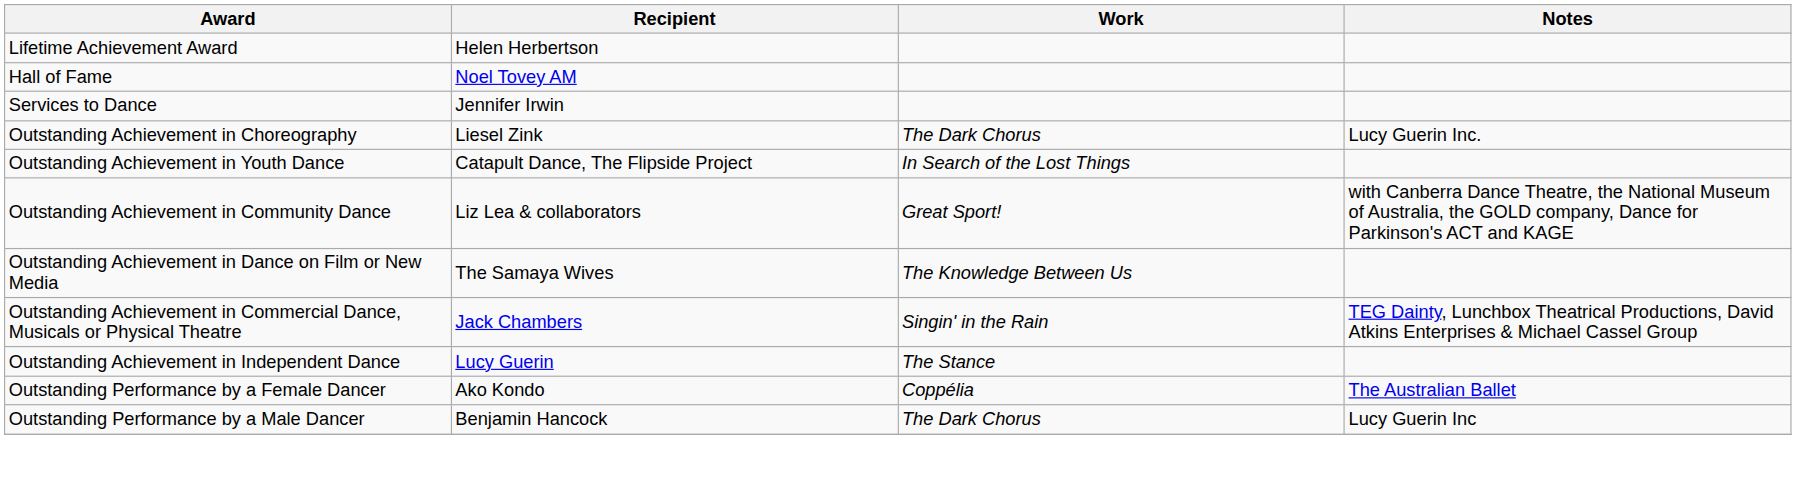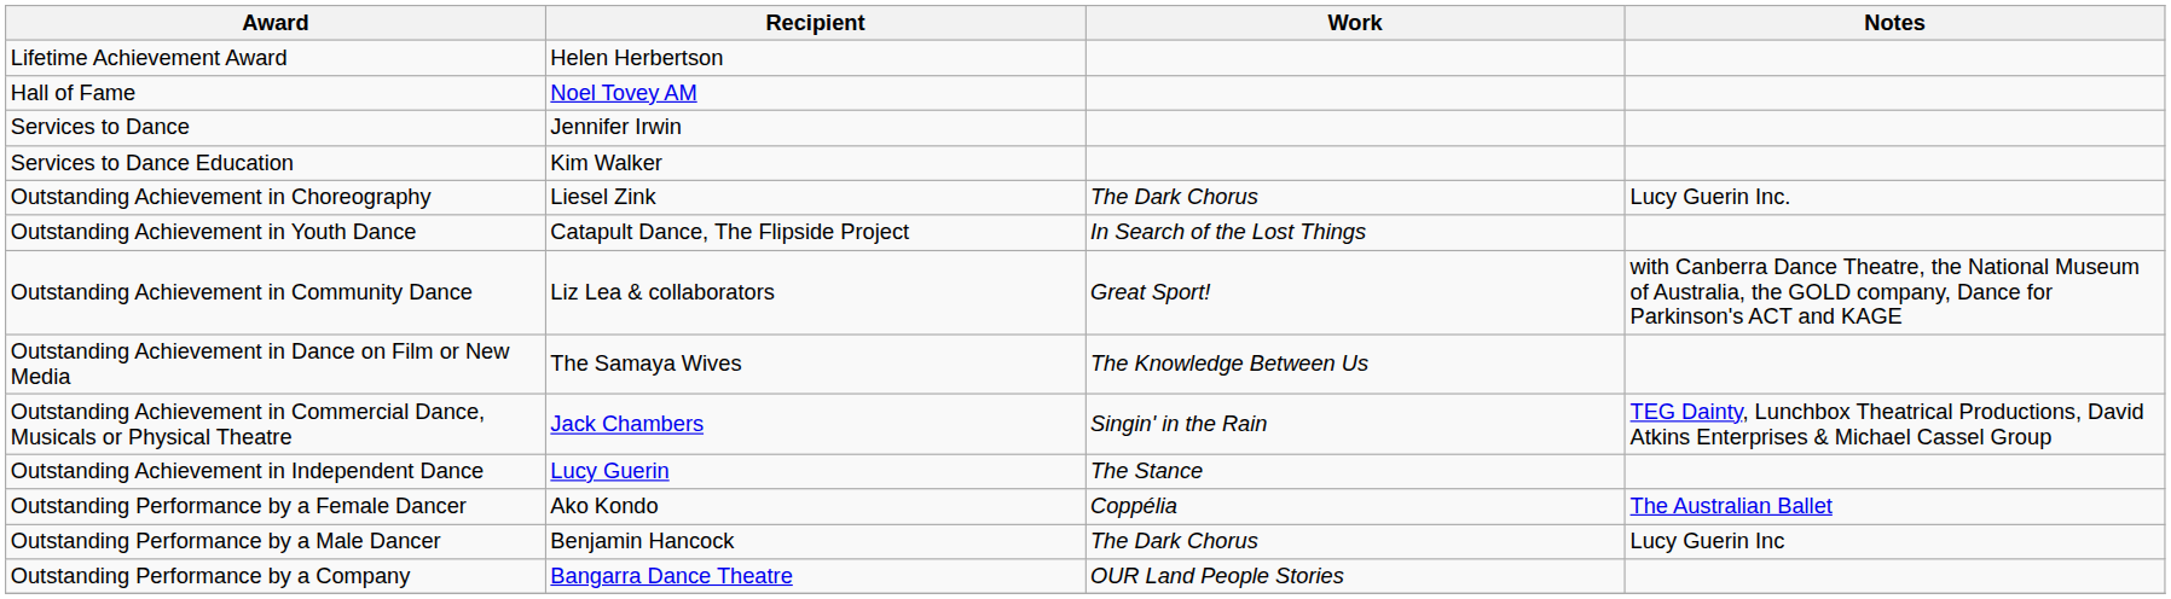 <table class="wikitable">
 <tr>
 <th width="25%">Award</th>
 <th width="25%">Recipient</th>
 <th width="25%">Work</th>
 <th width="25%">Notes</th>
 </tr>
 <tr>
 <td>Lifetime Achievement Award</td>
 <td>Helen Herbertson</td>
 <td></td>
 <td></td>
 </tr>
 <tr>
 <td>Hall of Fame</td>
 <td><a href='#'>Noel Tovey AM</a></td>
 <td></td>
 <td></td>
 </tr>
 <tr>
 <td>Services to Dance</td>
 <td>Jennifer Irwin</td>
+<td></td>
+<td></td>
+</tr>
+<tr>
+<td>Services to Dance Education</td>
+<td>Kim Walker</td>
 <td></td>
 <td></td>
 </tr>
 <tr>
 <td>Outstanding Achievement in Choreography</td>
 <td>Liesel Zink</td>
 <td><em>The Dark Chorus</em></td>
 <td>Lucy Guerin Inc.</td>
 </tr>
 <tr>
 <td>Outstanding Achievement in Youth Dance</td>
 <td>Catapult Dance, The Flipside Project</td>
 <td><em>In Search of the Lost Things</em></td>
 <td></td>
 </tr>
 <tr>
 <td>Outstanding Achievement in Community Dance</td>
 <td>Liz Lea & collaborators</td>
 <td><em>Great Sport!</em></td>
 <td>with Canberra Dance Theatre, the National Museum of Australia, the GOLD company, Dance for Parkinson's ACT and KAGE</td>
 </tr>
 <tr>
 <td>Outstanding Achievement in Dance on Film or New Media</td>
 <td>The Samaya Wives</td>
 <td><em>The Knowledge Between Us</em></td>
 <td></td>
 </tr>
 <tr>
 <td>Outstanding Achievement in Commercial Dance, Musicals or Physical Theatre</td>
 <td><a href='#'>Jack Chambers</a></td>
 <td><em>Singin' in the Rain</em></td>
 <td><a href='#'>TEG Dainty</a>, Lunchbox Theatrical Productions, David Atkins Enterprises & Michael Cassel Group</td>
 </tr>
 <tr>
 <td>Outstanding Achievement in Independent Dance</td>
 <td><a href='#'>Lucy Guerin</a></td>
 <td><em>The Stance</em></td>
 <td></td>
 </tr>
 <tr>
 <td>Outstanding Performance by a Female Dancer</td>
 <td>Ako Kondo</td>
 <td><em>Coppélia</em></td>
 <td><a href='#'>The Australian Ballet</a></td>
 </tr>
 <tr>
 <td>Outstanding Performance by a Male Dancer</td>
 <td>Benjamin Hancock</td>
 <td><em>The Dark Chorus</em></td>
 <td>Lucy Guerin Inc</td>
 </tr>
 <tr>
+<td>Outstanding Performance by a Company</td>
+<td><a href='#'>Bangarra Dance Theatre</a></td>
+<td><em>OUR Land People Stories</em></td>
+<td></td>
+</tr>
+<tr>
 </tr>
 </table>
